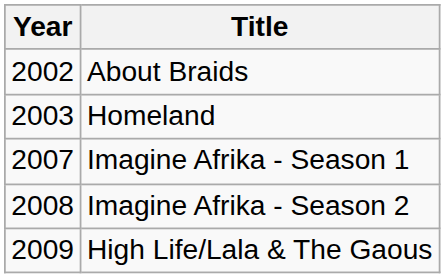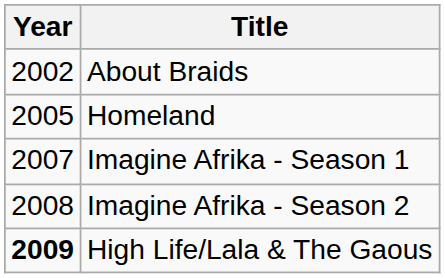 <table class="wikitable">
 <tr>
 <th>Year</th>
 <th>Title</th>
 </tr>
 <tr>
 <td>2002</td>
 <td>About Braids</td>
 </tr>
 <tr>
-<td>2003</td>
+<td>2005</td>
 <td>Homeland</td>
 </tr>
 <tr>
 <td>2007</td>
 <td>Imagine Afrika - Season 1</td>
 </tr>
 <tr>
 <td>2008</td>
 <td>Imagine Afrika - Season 2</td>
 </tr>
 <tr>
-<td>2009</td>
+<td><strong>2009</strong></td>
 <td>High Life/Lala & The Gaous</td>
 </tr>
 </table>
